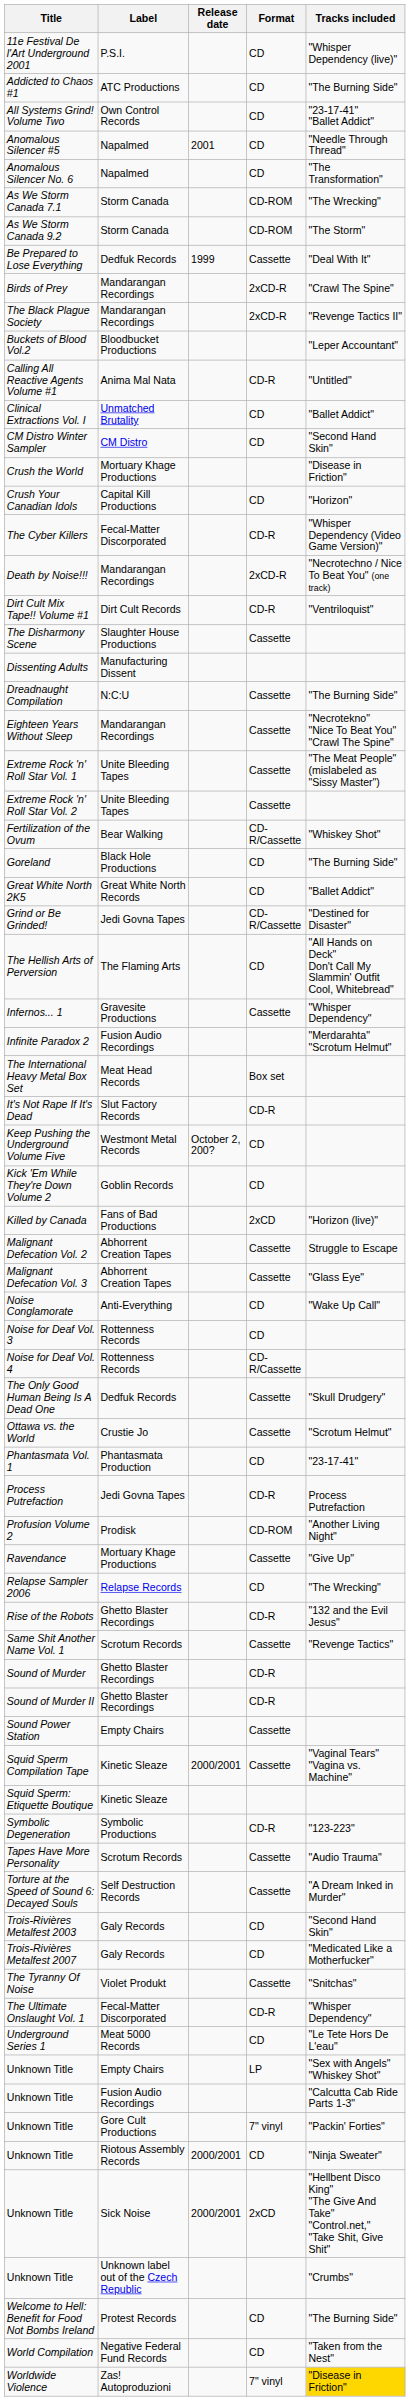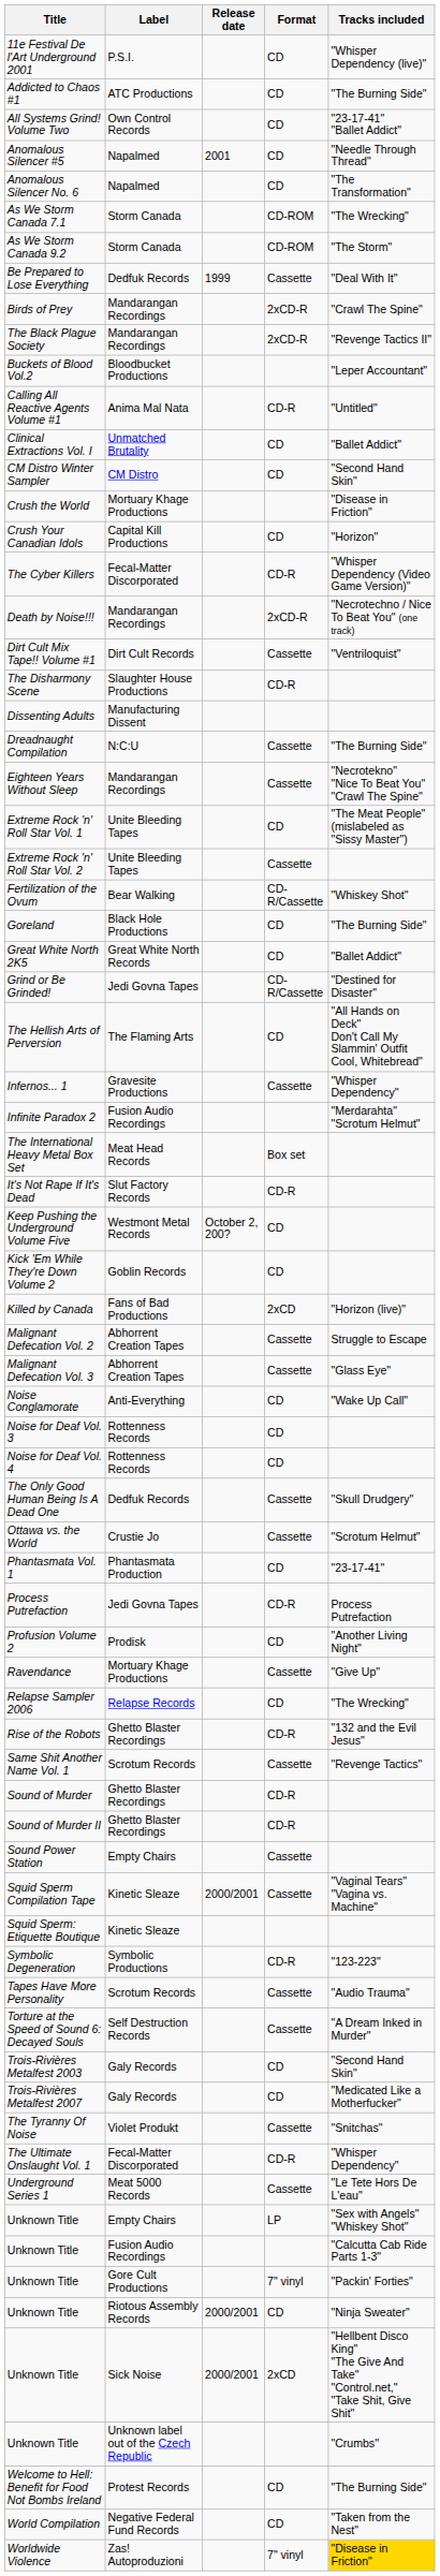 <table class="wikitable sortable">
 <tr>
 <th>Title</th>
 <th>Label</th>
 <th>Release date</th>
 <th>Format</th>
 <th>Tracks included</th>
 </tr>
 <tr>
 <td><em>11e Festival De l'Art Underground 2001</em></td>
 <td>P.S.I.</td>
 <td></td>
 <td>CD</td>
 <td>"Whisper Dependency (live)"</td>
 </tr>
 <tr>
 <td><em>Addicted to Chaos #1</em></td>
 <td>ATC Productions</td>
 <td></td>
 <td>CD</td>
 <td>"The Burning Side"</td>
 </tr>
 <tr>
 <td><em>All Systems Grind! Volume Two</em></td>
 <td>Own Control Records</td>
 <td></td>
 <td>CD</td>
 <td>"23-17-41"<br>"Ballet Addict"</td>
 </tr>
 <tr>
 <td><em>Anomalous Silencer #5</em></td>
 <td>Napalmed</td>
 <td>2001</td>
 <td>CD</td>
 <td>"Needle Through Thread"</td>
 </tr>
 <tr>
 <td><em>Anomalous Silencer No. 6</em></td>
 <td>Napalmed</td>
 <td></td>
 <td>CD</td>
 <td>"The Transformation"</td>
 </tr>
 <tr>
 <td><em>As We Storm Canada 7.1</em></td>
 <td>Storm Canada</td>
 <td></td>
 <td>CD-ROM</td>
 <td>"The Wrecking"</td>
 </tr>
 <tr>
 <td><em>As We Storm Canada 9.2</em></td>
 <td>Storm Canada</td>
 <td></td>
 <td>CD-ROM</td>
 <td>"The Storm"</td>
 </tr>
 <tr>
 <td><em>Be Prepared to Lose Everything</em></td>
 <td>Dedfuk Records</td>
 <td>1999</td>
 <td>Cassette</td>
 <td>"Deal With It"</td>
 </tr>
 <tr>
 <td><em>Birds of Prey</em></td>
 <td>Mandarangan Recordings</td>
 <td></td>
 <td>2xCD-R</td>
 <td>"Crawl The Spine"</td>
 </tr>
 <tr>
 <td><em>The Black Plague Society</em></td>
 <td>Mandarangan Recordings</td>
 <td></td>
 <td>2xCD-R</td>
 <td>"Revenge Tactics II"</td>
 </tr>
 <tr>
 <td><em>Buckets of Blood Vol.2</em></td>
 <td>Bloodbucket Productions</td>
 <td></td>
 <td></td>
 <td>"Leper Accountant"</td>
 </tr>
 <tr>
 <td><em>Calling All Reactive Agents Volume #1</em></td>
 <td>Anima Mal Nata</td>
 <td></td>
 <td>CD-R</td>
 <td>"Untitled"</td>
 </tr>
 <tr>
 <td><em>Clinical Extractions Vol. I</em></td>
 <td><a href='#'>Unmatched Brutality</a></td>
 <td></td>
 <td>CD</td>
 <td>"Ballet Addict"</td>
 </tr>
 <tr>
 <td><em>CM Distro Winter Sampler</em></td>
 <td><a href='#'>CM Distro</a></td>
 <td></td>
 <td>CD</td>
 <td>"Second Hand Skin"</td>
 </tr>
 <tr>
 <td><em>Crush the World</em></td>
 <td>Mortuary Khage Productions</td>
 <td></td>
 <td></td>
 <td>"Disease in Friction"</td>
 </tr>
 <tr>
 <td><em>Crush Your Canadian Idols</em></td>
 <td>Capital Kill Productions</td>
 <td></td>
 <td>CD</td>
 <td>"Horizon"</td>
 </tr>
 <tr>
 <td><em>The Cyber Killers</em></td>
 <td>Fecal-Matter Discorporated</td>
 <td></td>
 <td>CD-R</td>
 <td>"Whisper Dependency (Video Game Version)"</td>
 </tr>
 <tr>
 <td><em>Death by Noise!!!</em></td>
 <td>Mandarangan Recordings</td>
 <td></td>
 <td>2xCD-R</td>
 <td>"Necrotechno / Nice To Beat You" <small>(one track)</small></td>
 </tr>
 <tr>
 <td><em>Dirt Cult Mix Tape!! Volume #1</em></td>
 <td>Dirt Cult Records</td>
 <td></td>
-<td>CD-R</td>
+<td>Cassette</td>
 <td>"Ventriloquist"</td>
 </tr>
 <tr>
 <td><em>The Disharmony Scene</em></td>
 <td>Slaughter House Productions</td>
 <td></td>
-<td>Cassette</td>
+<td>CD-R</td>
 <td></td>
 </tr>
 <tr>
 <td><em>Dissenting Adults</em></td>
 <td>Manufacturing Dissent</td>
 <td></td>
 <td></td>
 <td></td>
 </tr>
 <tr>
 <td><em>Dreadnaught Compilation</em></td>
 <td>N:C:U</td>
 <td></td>
 <td>Cassette</td>
 <td>"The Burning Side"</td>
 </tr>
 <tr>
 <td><em>Eighteen Years Without Sleep</em></td>
 <td>Mandarangan Recordings</td>
 <td></td>
 <td>Cassette</td>
 <td>"Necrotekno"<br>"Nice To Beat You"<br>"Crawl The Spine"</td>
 </tr>
 <tr>
 <td><em>Extreme Rock 'n' Roll Star Vol. 1</em></td>
 <td>Unite Bleeding Tapes</td>
 <td></td>
-<td>Cassette</td>
+<td>CD</td>
 <td>"The Meat People" (mislabeled as "Sissy Master")</td>
 </tr>
 <tr>
 <td><em>Extreme Rock 'n' Roll Star Vol. 2</em></td>
 <td>Unite Bleeding Tapes</td>
 <td></td>
 <td>Cassette</td>
 <td></td>
 </tr>
 <tr>
 <td><em>Fertilization of the Ovum</em></td>
 <td>Bear Walking</td>
 <td></td>
 <td>CD-R/Cassette</td>
 <td>"Whiskey Shot"</td>
 </tr>
 <tr>
 <td><em>Goreland</em></td>
 <td>Black Hole Productions</td>
 <td></td>
 <td>CD</td>
 <td>"The Burning Side"</td>
 </tr>
 <tr>
 <td><em>Great White North 2K5</em></td>
 <td>Great White North Records</td>
 <td></td>
 <td>CD</td>
 <td>"Ballet Addict"</td>
 </tr>
 <tr>
 <td><em>Grind or Be Grinded!</em></td>
 <td>Jedi Govna Tapes</td>
 <td></td>
 <td>CD-R/Cassette</td>
 <td>"Destined for Disaster"</td>
 </tr>
 <tr>
 <td><em>The Hellish Arts of Perversion</em></td>
 <td>The Flaming Arts</td>
 <td></td>
 <td>CD</td>
 <td>"All Hands on Deck"<br>Don't Call My Slammin' Outfit Cool, Whitebread"</td>
 </tr>
 <tr>
 <td><em>Infernos... 1</em></td>
 <td>Gravesite Productions</td>
 <td></td>
 <td>Cassette</td>
 <td>"Whisper Dependency"</td>
 </tr>
 <tr>
 <td><em>Infinite Paradox 2</em></td>
 <td>Fusion Audio Recordings</td>
 <td></td>
 <td></td>
 <td>"Merdarahta"<br>"Scrotum Helmut"</td>
 </tr>
 <tr>
 <td><em>The International Heavy Metal Box Set</em></td>
 <td>Meat Head Records</td>
 <td></td>
 <td>Box set</td>
 <td></td>
 </tr>
 <tr>
 <td><em>It's Not Rape If It's Dead</em></td>
 <td>Slut Factory Records</td>
 <td></td>
 <td>CD-R</td>
 <td></td>
 </tr>
 <tr>
 <td><em>Keep Pushing the Underground Volume Five</em></td>
 <td>Westmont Metal Records</td>
 <td>October 2, 200?</td>
 <td>CD</td>
 <td></td>
 </tr>
 <tr>
 <td><em>Kick 'Em While They're Down Volume 2</em></td>
 <td>Goblin Records</td>
 <td></td>
 <td>CD</td>
 <td></td>
 </tr>
 <tr>
 <td><em>Killed by Canada</em></td>
 <td>Fans of Bad Productions</td>
 <td></td>
 <td>2xCD</td>
 <td>"Horizon (live)"</td>
 </tr>
 <tr>
 <td><em>Malignant Defecation Vol. 2</em></td>
 <td>Abhorrent Creation Tapes</td>
 <td></td>
 <td>Cassette</td>
 <td>Struggle to Escape</td>
 </tr>
 <tr>
 <td><em>Malignant Defecation Vol. 3</em></td>
 <td>Abhorrent Creation Tapes</td>
 <td></td>
 <td>Cassette</td>
 <td>"Glass Eye"</td>
 </tr>
 <tr>
 <td><em>Noise Conglamorate</em></td>
 <td>Anti-Everything</td>
 <td></td>
 <td>CD</td>
 <td>"Wake Up Call"</td>
 </tr>
 <tr>
 <td><em>Noise for Deaf Vol. 3</em></td>
 <td>Rottenness Records</td>
 <td></td>
 <td>CD</td>
 <td></td>
 </tr>
 <tr>
 <td><em>Noise for Deaf Vol. 4</em></td>
 <td>Rottenness Records</td>
 <td></td>
-<td>CD-R/Cassette</td>
+<td>CD</td>
 <td></td>
 </tr>
 <tr>
 <td><em>The Only Good Human Being Is A Dead One</em></td>
 <td>Dedfuk Records</td>
 <td></td>
 <td>Cassette</td>
 <td>"Skull Drudgery"</td>
 </tr>
 <tr>
 <td><em>Ottawa vs. the World</em></td>
 <td>Crustie Jo</td>
 <td></td>
 <td>Cassette</td>
 <td>"Scrotum Helmut"</td>
 </tr>
 <tr>
 <td><em>Phantasmata Vol. 1</em></td>
 <td>Phantasmata Production</td>
 <td></td>
 <td>CD</td>
 <td>"23-17-41"</td>
 </tr>
 <tr>
 <td><em>Process Putrefaction</em></td>
 <td>Jedi Govna Tapes</td>
 <td></td>
 <td>CD-R</td>
 <td><br>Process Putrefaction</td>
 </tr>
 <tr>
 <td><em>Profusion Volume 2</em></td>
 <td>Prodisk</td>
 <td></td>
-<td>CD-ROM</td>
+<td>CD</td>
 <td>"Another Living Night"</td>
 </tr>
 <tr>
 <td><em>Ravendance</em></td>
 <td>Mortuary Khage Productions</td>
 <td></td>
 <td>Cassette</td>
 <td>"Give Up"</td>
 </tr>
 <tr>
 <td><em>Relapse Sampler 2006</em></td>
 <td><a href='#'>Relapse Records</a></td>
 <td></td>
 <td>CD</td>
 <td>"The Wrecking"</td>
 </tr>
 <tr>
 <td><em>Rise of the Robots</em></td>
 <td>Ghetto Blaster Recordings</td>
 <td></td>
 <td>CD-R</td>
 <td>"132 and the Evil Jesus"</td>
 </tr>
 <tr>
 <td><em>Same Shit Another Name Vol. 1</em></td>
 <td>Scrotum Records</td>
 <td></td>
 <td>Cassette</td>
 <td>"Revenge Tactics"</td>
 </tr>
 <tr>
 <td><em>Sound of Murder</em></td>
 <td>Ghetto Blaster Recordings</td>
 <td></td>
 <td>CD-R</td>
 <td></td>
 </tr>
 <tr>
 <td><em>Sound of Murder II</em></td>
 <td>Ghetto Blaster Recordings</td>
 <td></td>
 <td>CD-R</td>
 <td></td>
 </tr>
 <tr>
 <td><em>Sound Power Station</em></td>
 <td>Empty Chairs</td>
 <td></td>
 <td>Cassette</td>
 <td></td>
 </tr>
 <tr>
 <td><em>Squid Sperm Compilation Tape</em></td>
 <td>Kinetic Sleaze</td>
 <td>2000/2001</td>
 <td>Cassette</td>
 <td>"Vaginal Tears"<br>"Vagina vs. Machine"</td>
 </tr>
 <tr>
 <td><em>Squid Sperm: Etiquette Boutique</em></td>
 <td>Kinetic Sleaze</td>
 <td></td>
 <td></td>
 <td></td>
 </tr>
 <tr>
 <td><em>Symbolic Degeneration</em></td>
 <td>Symbolic Productions</td>
 <td></td>
 <td>CD-R</td>
 <td>"123-223"</td>
 </tr>
 <tr>
 <td><em>Tapes Have More Personality</em></td>
 <td>Scrotum Records</td>
 <td></td>
 <td>Cassette</td>
 <td>"Audio Trauma"</td>
 </tr>
 <tr>
 <td><em>Torture at the Speed of Sound 6: Decayed Souls</em></td>
 <td>Self Destruction Records</td>
 <td></td>
 <td>Cassette</td>
 <td>"A Dream Inked in Murder"</td>
 </tr>
 <tr>
 <td><em>Trois-Rivières Metalfest 2003</em></td>
 <td>Galy Records</td>
 <td></td>
 <td>CD</td>
 <td>"Second Hand Skin"</td>
 </tr>
 <tr>
 <td><em>Trois-Rivières Metalfest 2007</em></td>
 <td>Galy Records</td>
 <td></td>
 <td>CD</td>
 <td>"Medicated Like a Motherfucker"</td>
 </tr>
 <tr>
 <td><em>The Tyranny Of Noise</em></td>
 <td>Violet Produkt</td>
 <td></td>
 <td>Cassette</td>
 <td>"Snitchas"</td>
 </tr>
 <tr>
 <td><em>The Ultimate Onslaught Vol. 1</em></td>
 <td>Fecal-Matter Discorporated</td>
 <td></td>
 <td>CD-R</td>
 <td>"Whisper Dependency"</td>
 </tr>
 <tr>
 <td><em>Underground Series 1</em></td>
 <td>Meat 5000 Records</td>
 <td></td>
-<td>CD</td>
+<td>Cassette</td>
 <td>"Le Tete Hors De L'eau"</td>
 </tr>
 <tr>
 <td>Unknown Title</td>
 <td>Empty Chairs</td>
 <td></td>
 <td>LP</td>
 <td>"Sex with Angels"<br>"Whiskey Shot"</td>
 </tr>
 <tr>
 <td>Unknown Title</td>
 <td>Fusion Audio Recordings</td>
 <td></td>
 <td></td>
 <td>"Calcutta Cab Ride Parts 1-3"</td>
 </tr>
 <tr>
 <td>Unknown Title</td>
 <td>Gore Cult Productions</td>
 <td></td>
 <td>7" vinyl</td>
 <td>"Packin' Forties"</td>
 </tr>
 <tr>
 <td>Unknown Title</td>
 <td>Riotous Assembly Records</td>
 <td>2000/2001</td>
 <td>CD</td>
 <td>"Ninja Sweater"</td>
 </tr>
 <tr>
 <td>Unknown Title</td>
 <td>Sick Noise</td>
 <td>2000/2001</td>
 <td>2xCD</td>
 <td>"Hellbent Disco King"<br>"The Give And Take"<br>"Control.net,"<br>"Take Shit, Give Shit"</td>
 </tr>
 <tr>
 <td>Unknown Title</td>
 <td>Unknown label out of the <a href='#'>Czech Republic</a></td>
 <td></td>
 <td></td>
 <td>"Crumbs"</td>
 </tr>
 <tr>
 <td><em>Welcome to Hell: Benefit for Food Not Bombs Ireland</em></td>
 <td>Protest Records</td>
 <td></td>
 <td>CD</td>
 <td>"The Burning Side"</td>
 </tr>
 <tr>
 <td><em>World Compilation</em></td>
 <td>Negative Federal Fund Records</td>
 <td></td>
 <td>CD</td>
 <td>"Taken from the Nest"</td>
 </tr>
 <tr>
 <td><em>Worldwide Violence</em></td>
 <td>Zas! Autoproduzioni</td>
 <td></td>
 <td>7" vinyl</td>
 <td style="background: gold;">"Disease in Friction"</td>
 </tr>
 </table>
